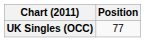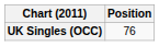 <table class="wikitable plainrowheaders" style="text-align:center">
 <tr>
 <th scope="col">Chart (2011)</th>
 <th scope="col">Position</th>
 </tr>
 <tr>
 <th scope="row">UK Singles (OCC)</th>
-<td>77</td>
+<td>76</td>
 </tr>
 </table>
